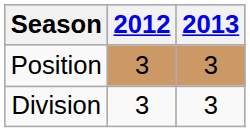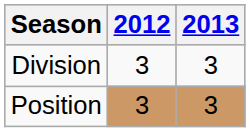 <table class="wikitable" style="text-align: Center;">
 <tr>
 <th>Season</th>
 <th><a href='#'>2012</a></th>
 <th><a href='#'>2013</a></th>
 </tr>
 <tr>
+<td>Division</td>
+<td>3</td>
+<td>3</td>
+</tr>
+<tr>
 <td>Position</td>
 <td bgcolor=#cc9966>3</td>
 <td bgcolor=#cc9966>3</td>
 </tr>
-<tr>
-<td>Division</td>
-<td>3</td>
-<td>3</td>
-</tr>
 </table>
